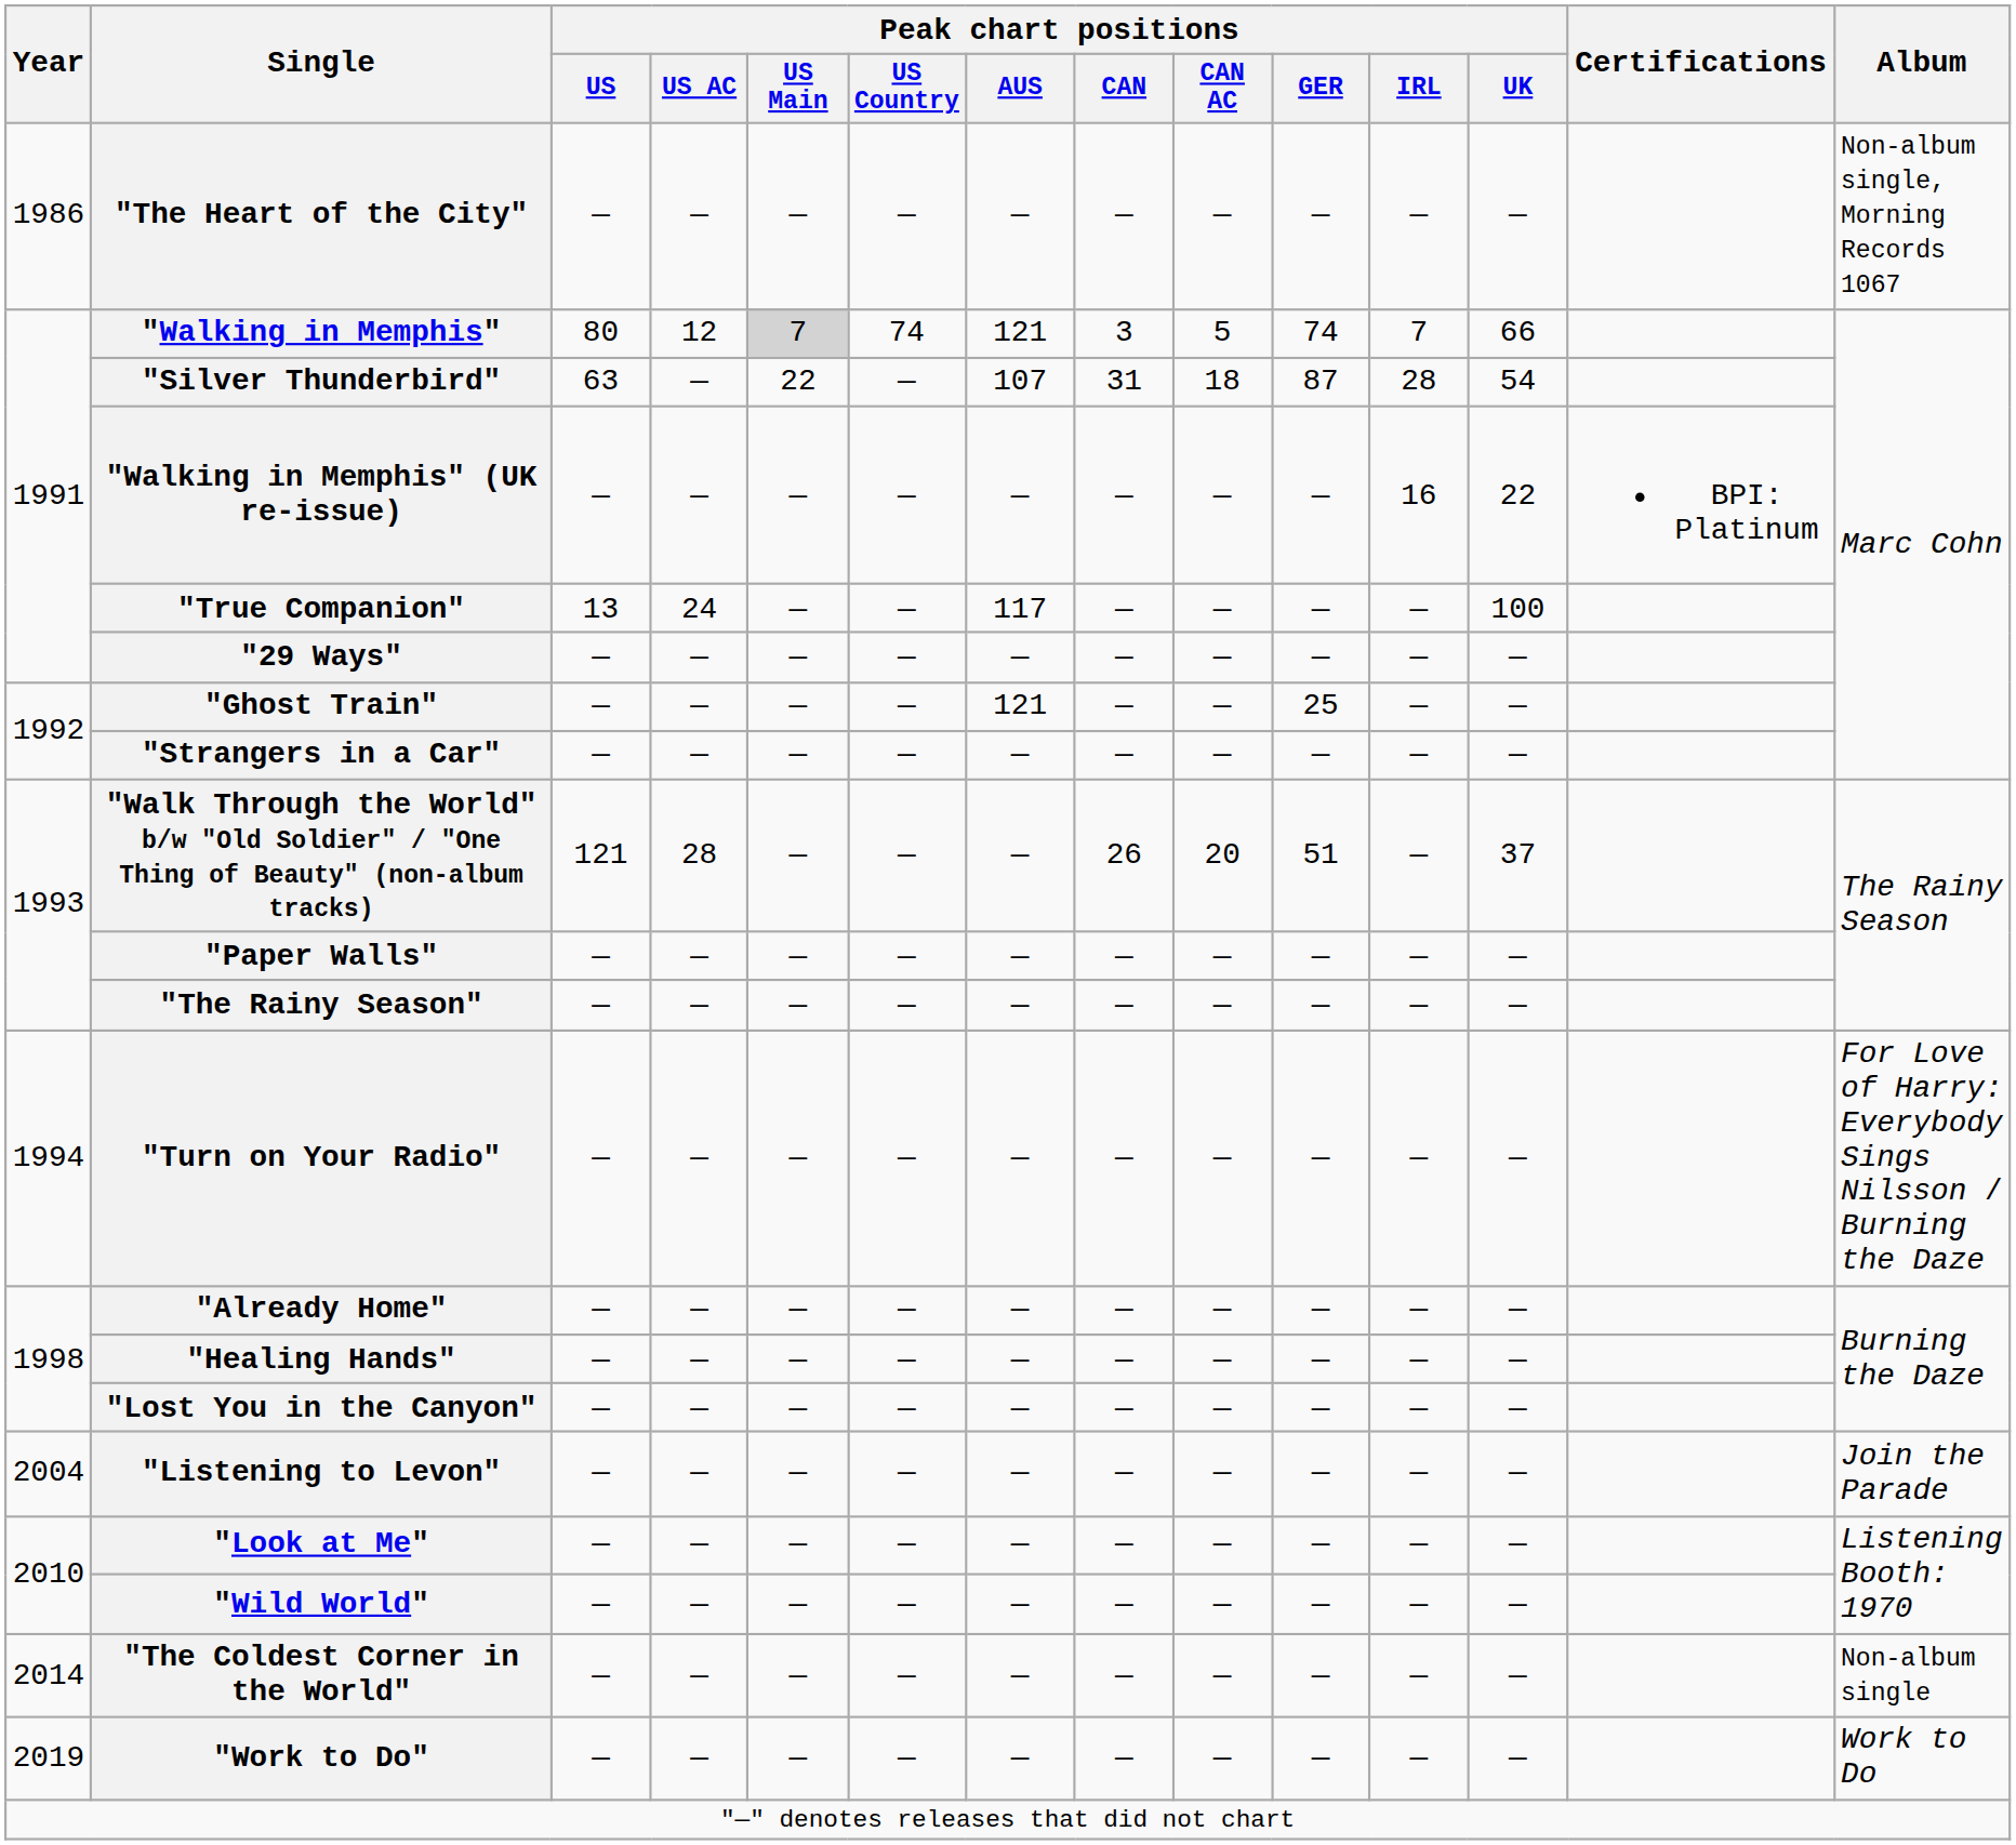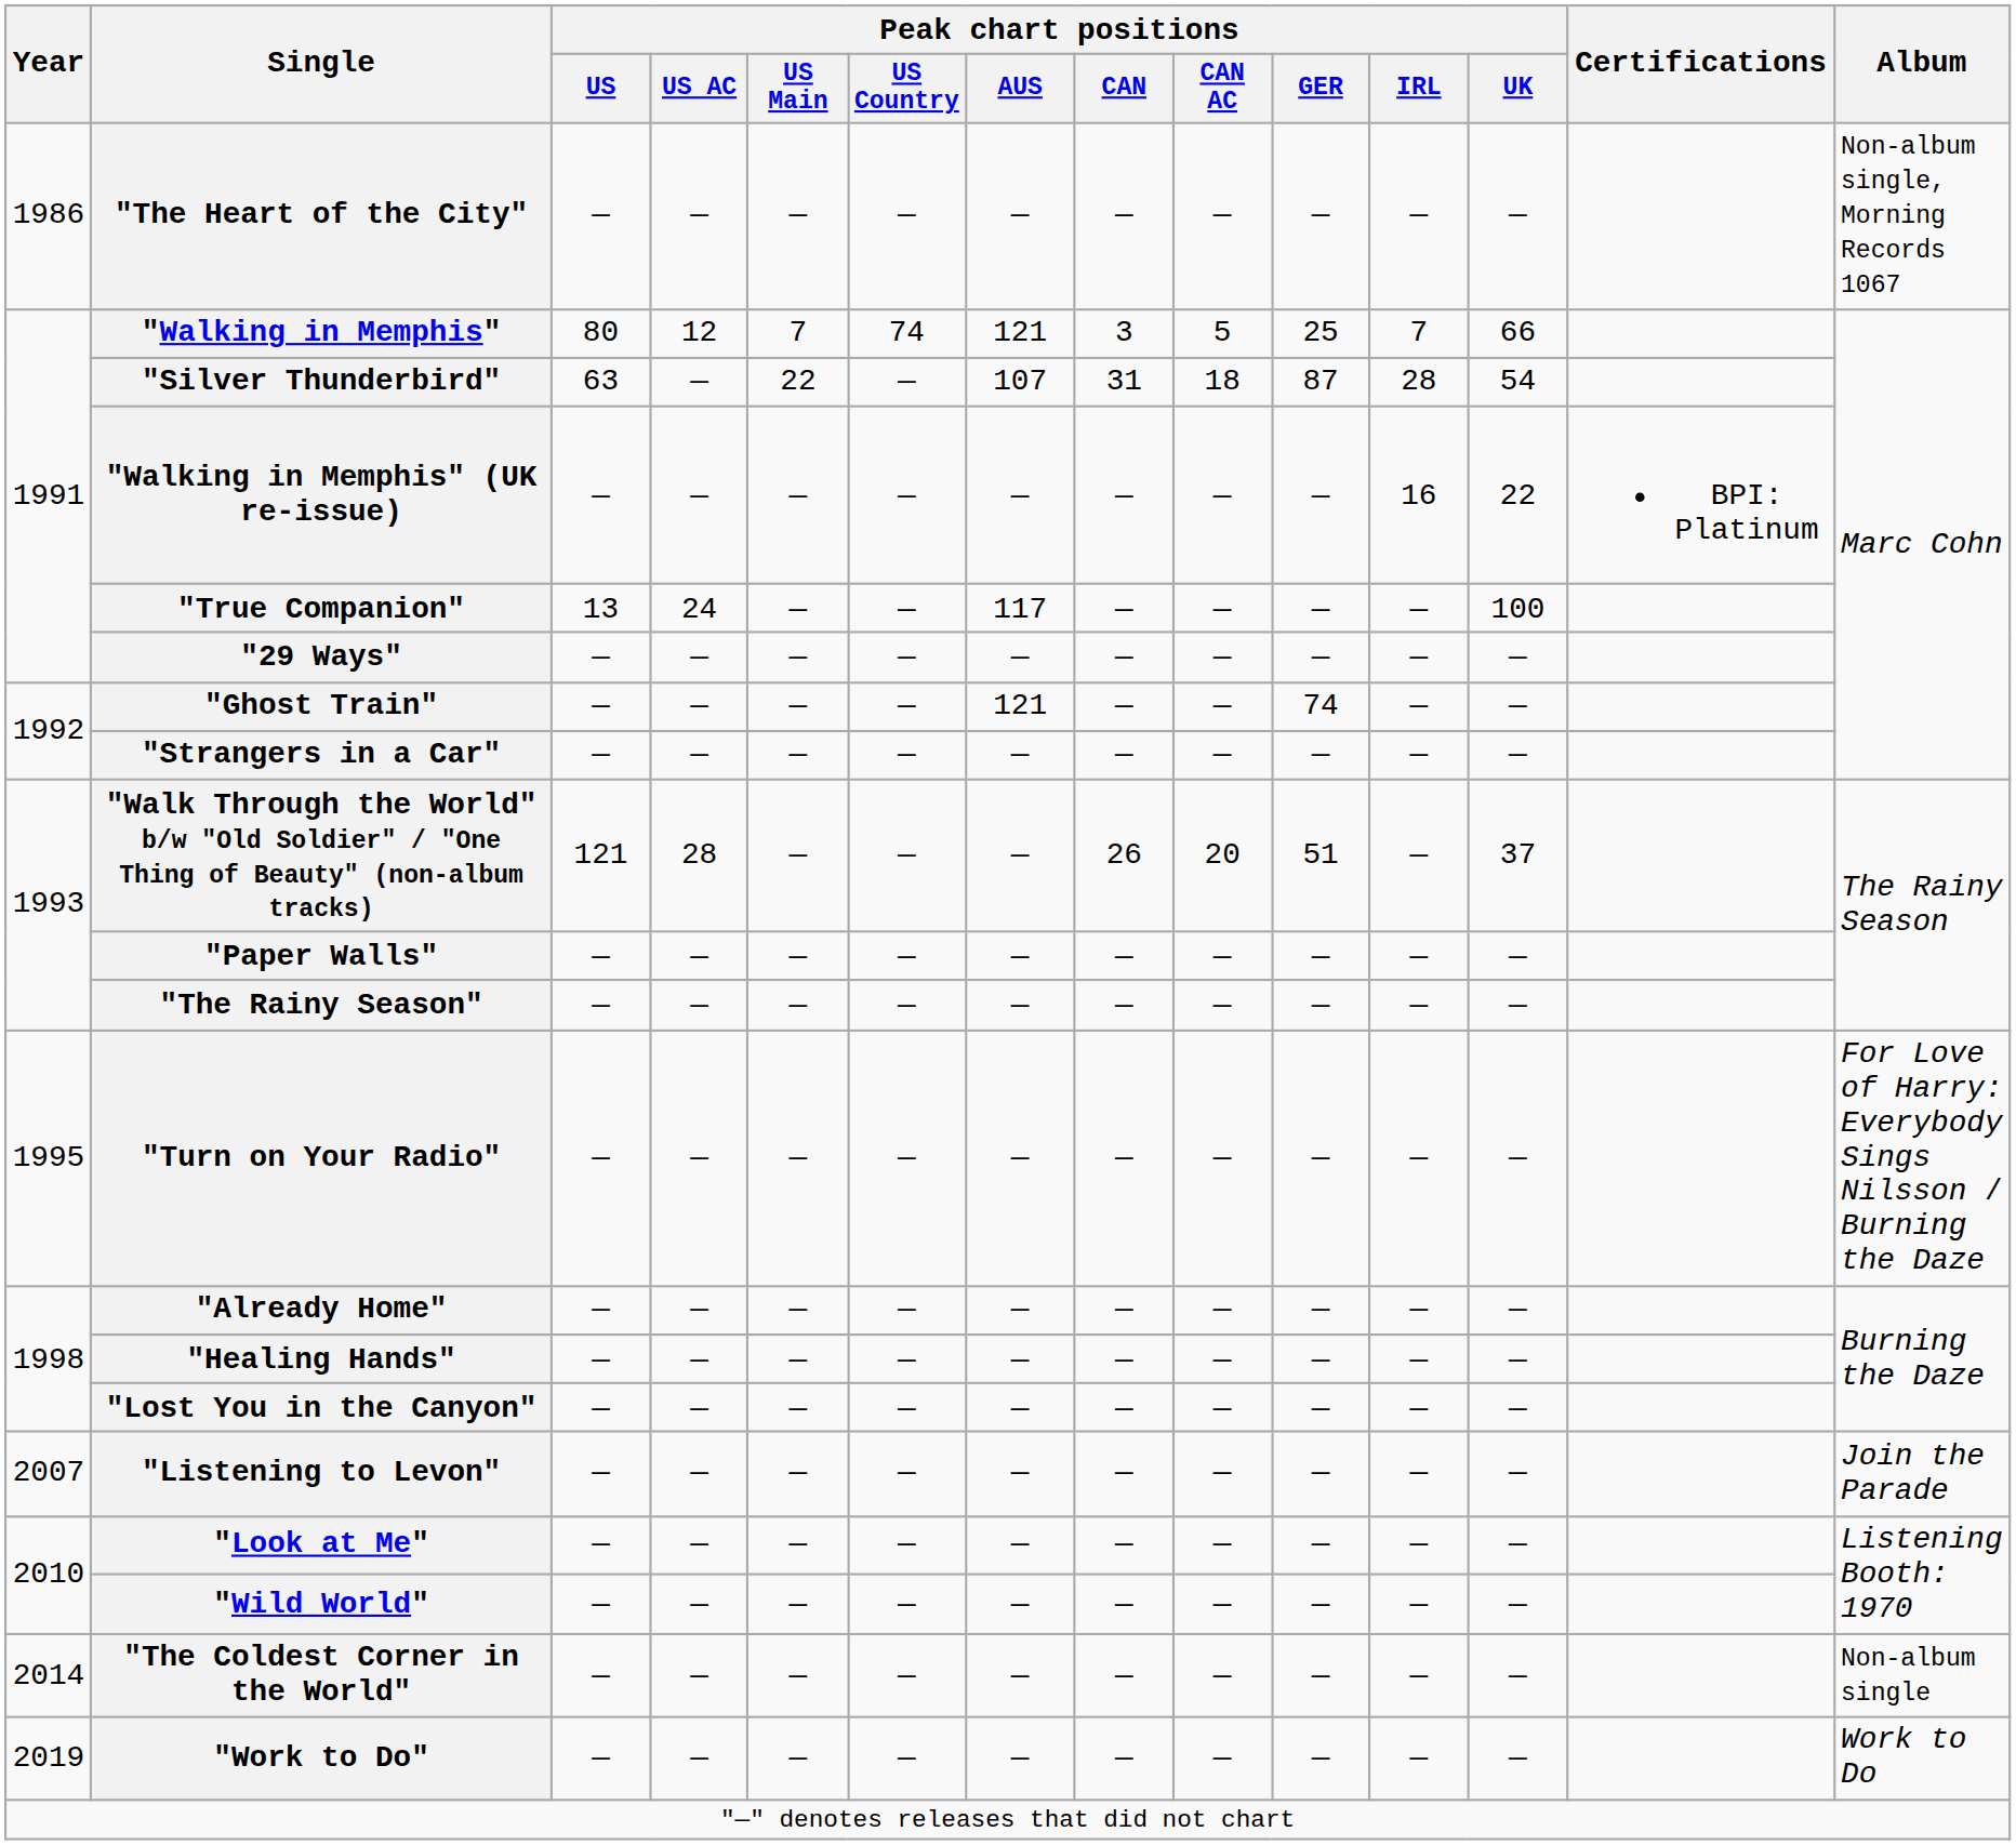 <table class="wikitable plainrowheaders" style="text-align:center;">
 <tr>
 <th rowspan="2">Year</th>
 <th rowspan="2" style="width:16em;">Single</th>
 <th colspan="10">Peak chart positions</th>
 <th rowspan="2">Certifications</th>
 <th rowspan="2">Album</th>
 </tr>
 <tr style="font-size:smaller;">
 <th style="width:40px;"><a href='#'>US</a><br></th>
 <th style="width:40px;"><a href='#'>US AC</a></th>
 <th style="width:40px;"><a href='#'>US Main</a></th>
 <th style="width:40px;"><a href='#'>US Country</a></th>
 <th style="width:45px;"><a href='#'>AUS</a><br></th>
 <th style="width:40px;"><a href='#'>CAN</a></th>
 <th style="width:40px;"><a href='#'>CAN AC</a></th>
 <th style="width:40px;"><a href='#'>GER</a></th>
 <th style="width:40px;"><a href='#'>IRL</a><br></th>
 <th style="width:40px;"><a href='#'>UK</a><br></th>
 </tr>
 <tr>
 <td rowspan="1">1986</td>
 <th scope="row">"The Heart of the City"</th>
 <td>—</td>
 <td>—</td>
 <td>—</td>
 <td>—</td>
 <td>—</td>
 <td>—</td>
 <td>—</td>
 <td>—</td>
 <td>—</td>
 <td>—</td>
 <td></td>
 <td rowspan="1" style="text-align:left;"><small>Non-album single, Morning Records 1067</small></td>
 </tr>
 <tr>
 <td rowspan="5">1991</td>
 <th scope="row">"<a href='#'>Walking in Memphis</a>"</th>
 <td>80</td>
 <td>12</td>
-<td style="background: lightgrey;">7</td>
+<td>7</td>
 <td>74</td>
 <td>121</td>
 <td>3</td>
 <td>5</td>
-<td>74</td>
+<td>25</td>
 <td>7</td>
 <td>66</td>
 <td></td>
 <td rowspan="7" style="text-align:left;"><em>Marc Cohn</em></td>
 </tr>
 <tr>
 <th scope="row">"Silver Thunderbird"</th>
 <td>63</td>
 <td>—</td>
 <td>22</td>
 <td>—</td>
 <td>107</td>
 <td>31</td>
 <td>18</td>
 <td>87</td>
 <td>28</td>
 <td>54</td>
 <td></td>
 </tr>
 <tr>
 <th scope="row">"Walking in Memphis" (UK re-issue)</th>
 <td>—</td>
 <td>—</td>
 <td>—</td>
 <td>—</td>
 <td>—</td>
 <td>—</td>
 <td>—</td>
 <td>—</td>
 <td>16</td>
 <td>22</td>
 <td><br><ul><li>BPI: Platinum</li></ul></td>
 </tr>
 <tr>
 <th scope="row">"True Companion"</th>
 <td>13</td>
 <td>24</td>
 <td>—</td>
 <td>—</td>
 <td>117</td>
 <td>—</td>
 <td>—</td>
 <td>—</td>
 <td>—</td>
 <td>100</td>
 <td></td>
 </tr>
 <tr>
 <th scope="row">"29 Ways"</th>
 <td>—</td>
 <td>—</td>
 <td>—</td>
 <td>—</td>
 <td>—</td>
 <td>—</td>
 <td>—</td>
 <td>—</td>
 <td>—</td>
 <td>—</td>
 <td></td>
 </tr>
 <tr>
 <td rowspan="2">1992</td>
 <th scope="row">"Ghost Train"</th>
 <td>—</td>
 <td>—</td>
 <td>—</td>
 <td>—</td>
 <td>121</td>
 <td>—</td>
 <td>—</td>
-<td>25</td>
+<td>74</td>
 <td>—</td>
 <td>—</td>
 <td></td>
 </tr>
 <tr>
 <th scope="row">"Strangers in a Car"</th>
 <td>—</td>
 <td>—</td>
 <td>—</td>
 <td>—</td>
 <td>—</td>
 <td>—</td>
 <td>—</td>
 <td>—</td>
 <td>—</td>
 <td>—</td>
 <td></td>
 </tr>
 <tr>
 <td rowspan="3">1993</td>
 <th scope="row">"Walk Through the World" <small>b/w "Old Soldier" / "One Thing of Beauty" (non-album tracks)</small></th>
 <td>121</td>
 <td>28</td>
 <td>—</td>
 <td>—</td>
 <td>—</td>
 <td>26</td>
 <td>20</td>
 <td>51</td>
 <td>—</td>
 <td>37</td>
 <td></td>
 <td rowspan="3" style="text-align:left;"><em>The Rainy Season</em></td>
 </tr>
 <tr>
 <th scope="row">"Paper Walls"</th>
 <td>—</td>
 <td>—</td>
 <td>—</td>
 <td>—</td>
 <td>—</td>
 <td>—</td>
 <td>—</td>
 <td>—</td>
 <td>—</td>
 <td>—</td>
 <td></td>
 </tr>
 <tr>
 <th scope="row">"The Rainy Season"</th>
 <td>—</td>
 <td>—</td>
 <td>—</td>
 <td>—</td>
 <td>—</td>
 <td>—</td>
 <td>—</td>
 <td>—</td>
 <td>—</td>
 <td>—</td>
 <td></td>
 </tr>
 <tr>
-<td>1994</td>
+<td>1995</td>
 <th scope="row">"Turn on Your Radio"</th>
 <td>—</td>
 <td>—</td>
 <td>—</td>
 <td>—</td>
 <td>—</td>
 <td>—</td>
 <td>—</td>
 <td>—</td>
 <td>—</td>
 <td>—</td>
 <td></td>
 <td style="text-align:left;"><em>For Love of Harry: Everybody Sings Nilsson</em> / <em>Burning the Daze</em></td>
 </tr>
 <tr>
 <td rowspan="3">1998</td>
 <th scope="row">"Already Home"</th>
 <td>—</td>
 <td>—</td>
 <td>—</td>
 <td>—</td>
 <td>—</td>
 <td>—</td>
 <td>—</td>
 <td>—</td>
 <td>—</td>
 <td>—</td>
 <td></td>
 <td rowspan="3" style="text-align:left;"><em>Burning the Daze</em></td>
 </tr>
 <tr>
 <th scope="row">"Healing Hands"</th>
 <td>—</td>
 <td>—</td>
 <td>—</td>
 <td>—</td>
 <td>—</td>
 <td>—</td>
 <td>—</td>
 <td>—</td>
 <td>—</td>
 <td>—</td>
 <td></td>
 </tr>
 <tr>
 <th scope="row">"Lost You in the Canyon"</th>
 <td>—</td>
 <td>—</td>
 <td>—</td>
 <td>—</td>
 <td>—</td>
 <td>—</td>
 <td>—</td>
 <td>—</td>
 <td>—</td>
 <td>—</td>
 <td></td>
 </tr>
 <tr>
-<td>2004</td>
+<td>2007</td>
 <th scope="row">"Listening to Levon"</th>
 <td>—</td>
 <td>—</td>
 <td>—</td>
 <td>—</td>
 <td>—</td>
 <td>—</td>
 <td>—</td>
 <td>—</td>
 <td>—</td>
 <td>—</td>
 <td></td>
 <td style="text-align:left;"><em>Join the Parade</em></td>
 </tr>
 <tr>
 <td rowspan="2">2010</td>
 <th scope="row">"<a href='#'>Look at Me</a>"</th>
 <td>—</td>
 <td>—</td>
 <td>—</td>
 <td>—</td>
 <td>—</td>
 <td>—</td>
 <td>—</td>
 <td>—</td>
 <td>—</td>
 <td>—</td>
 <td></td>
 <td rowspan="2" style="text-align:left;"><em>Listening Booth: 1970</em></td>
 </tr>
 <tr>
 <th scope="row">"<a href='#'>Wild World</a>"</th>
 <td>—</td>
 <td>—</td>
 <td>—</td>
 <td>—</td>
 <td>—</td>
 <td>—</td>
 <td>—</td>
 <td>—</td>
 <td>—</td>
 <td>—</td>
 <td></td>
 </tr>
 <tr>
 <td>2014</td>
 <th scope="row">"The Coldest Corner in the World"</th>
 <td>—</td>
 <td>—</td>
 <td>—</td>
 <td>—</td>
 <td>—</td>
 <td>—</td>
 <td>—</td>
 <td>—</td>
 <td>—</td>
 <td>—</td>
 <td></td>
 <td style="text-align:left;"><small>Non-album single</small></td>
 </tr>
 <tr>
 <td>2019</td>
 <th scope="row">"Work to Do"</th>
 <td>—</td>
 <td>—</td>
 <td>—</td>
 <td>—</td>
 <td>—</td>
 <td>—</td>
 <td>—</td>
 <td>—</td>
 <td>—</td>
 <td>—</td>
 <td></td>
 <td style="text-align:left;"><em>Work to Do</em></td>
 </tr>
 <tr>
 <td colspan="14" style="font-size:8pt">"—" denotes releases that did not chart</td>
 </tr>
 </table>
